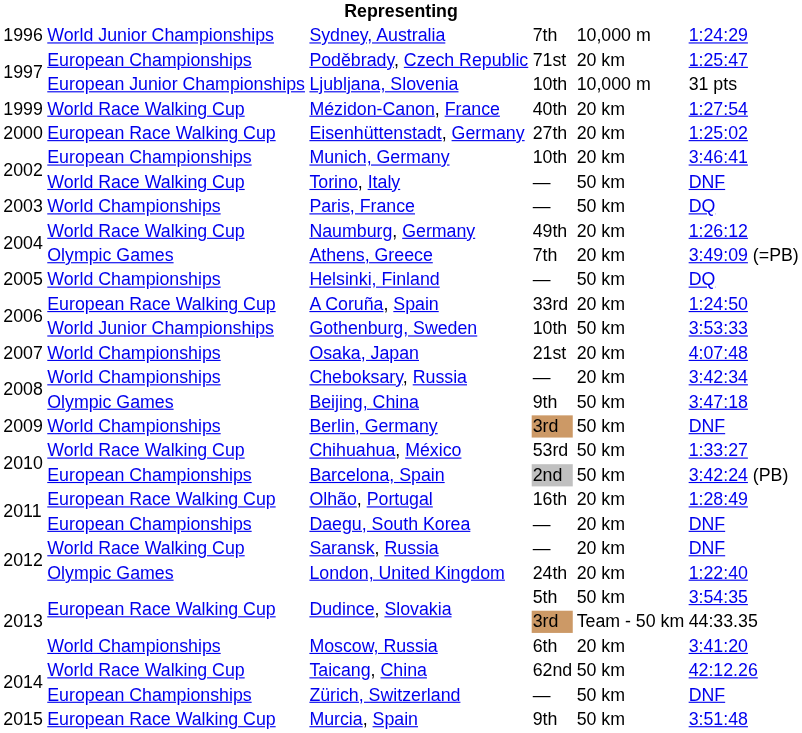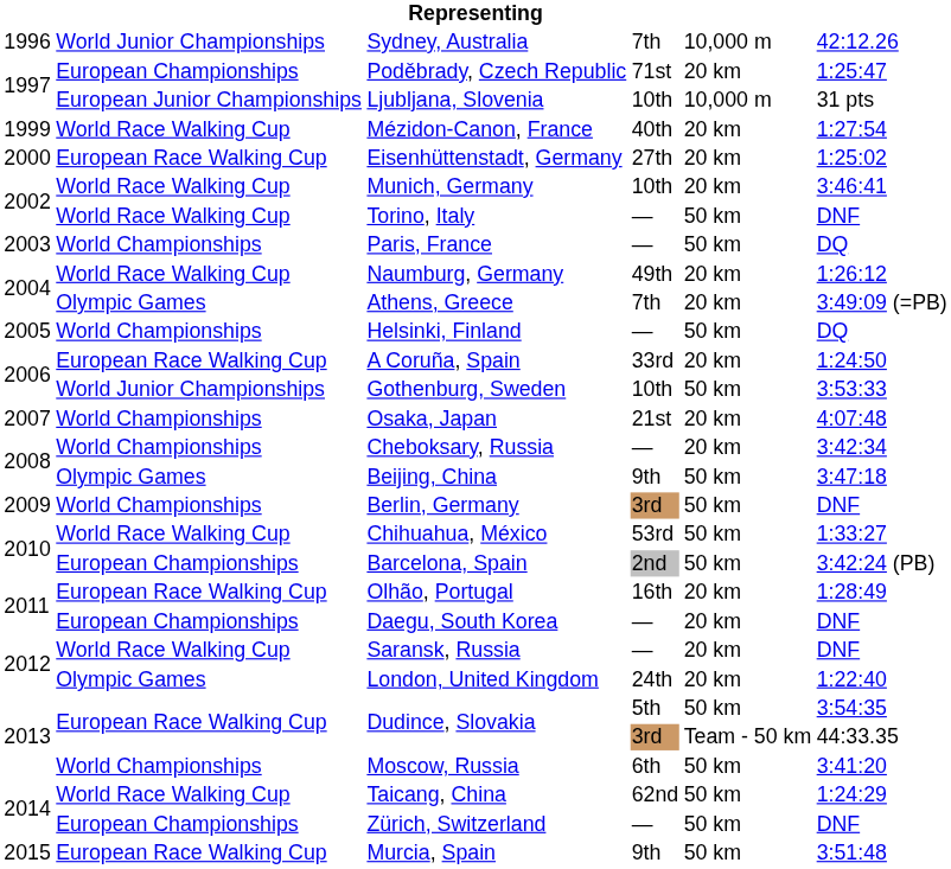 <table>
 <tr>
 <th colspan="6">Representing </th>
 </tr>
 <tr>
 <td>1996</td>
 <td><a href='#'>World Junior Championships</a></td>
 <td><a href='#'>Sydney, Australia</a></td>
 <td>7th</td>
 <td>10,000 m</td>
-<td><a href='#'>1:24:29</a></td>
+<td><a href='#'>42:12.26</a></td>
 </tr>
 <tr>
 <td rowspan=2>1997</td>
 <td><a href='#'>European Championships</a></td>
 <td><a href='#'>Poděbrady</a>, <a href='#'>Czech Republic</a></td>
 <td>71st</td>
 <td>20 km</td>
 <td><a href='#'>1:25:47</a></td>
 </tr>
 <tr>
 <td><a href='#'>European Junior Championships</a></td>
 <td><a href='#'>Ljubljana, Slovenia</a></td>
 <td>10th</td>
 <td>10,000 m</td>
 <td>31 pts</td>
 </tr>
 <tr>
 <td>1999</td>
 <td><a href='#'>World Race Walking Cup</a></td>
 <td><a href='#'>Mézidon-Canon</a>, <a href='#'>France</a></td>
 <td>40th</td>
 <td>20 km</td>
 <td><a href='#'>1:27:54</a></td>
 </tr>
 <tr>
 <td>2000</td>
 <td><a href='#'>European Race Walking Cup</a></td>
 <td><a href='#'>Eisenhüttenstadt</a>, <a href='#'>Germany</a></td>
 <td>27th</td>
 <td>20 km</td>
 <td><a href='#'>1:25:02</a></td>
 </tr>
 <tr>
 <td rowspan=2>2002</td>
-<td><a href='#'>European Championships</a></td>
+<td><a href='#'>World Race Walking Cup</a></td>
 <td><a href='#'>Munich, Germany</a></td>
 <td>10th</td>
 <td>20 km</td>
 <td><a href='#'>3:46:41</a></td>
 </tr>
 <tr>
 <td><a href='#'>World Race Walking Cup</a></td>
 <td><a href='#'>Torino</a>, <a href='#'>Italy</a></td>
 <td>—</td>
 <td>50 km</td>
 <td><a href='#'>DNF</a></td>
 </tr>
 <tr>
 <td>2003</td>
 <td><a href='#'>World Championships</a></td>
 <td><a href='#'>Paris, France</a></td>
 <td>—</td>
 <td>50 km</td>
 <td><a href='#'>DQ</a></td>
 </tr>
 <tr>
 <td rowspan=2>2004</td>
 <td><a href='#'>World Race Walking Cup</a></td>
 <td><a href='#'>Naumburg</a>, <a href='#'>Germany</a></td>
 <td>49th</td>
 <td>20 km</td>
 <td><a href='#'>1:26:12</a></td>
 </tr>
 <tr>
 <td><a href='#'>Olympic Games</a></td>
 <td><a href='#'>Athens, Greece</a></td>
 <td>7th</td>
 <td>20 km</td>
 <td><a href='#'>3:49:09</a> (=PB)</td>
 </tr>
 <tr>
 <td>2005</td>
 <td><a href='#'>World Championships</a></td>
 <td><a href='#'>Helsinki, Finland</a></td>
 <td>—</td>
 <td>50 km</td>
 <td><a href='#'>DQ</a></td>
 </tr>
 <tr>
 <td rowspan=2>2006</td>
 <td><a href='#'>European Race Walking Cup</a></td>
 <td><a href='#'>A Coruña</a>, <a href='#'>Spain</a></td>
 <td>33rd</td>
 <td>20 km</td>
 <td><a href='#'>1:24:50</a></td>
 </tr>
 <tr>
 <td><a href='#'>World Junior Championships</a></td>
 <td><a href='#'>Gothenburg, Sweden</a></td>
 <td>10th</td>
 <td>50 km</td>
 <td><a href='#'>3:53:33</a></td>
 </tr>
 <tr>
 <td>2007</td>
 <td><a href='#'>World Championships</a></td>
 <td><a href='#'>Osaka, Japan</a></td>
 <td>21st</td>
 <td>20 km</td>
 <td><a href='#'>4:07:48</a></td>
 </tr>
 <tr>
 <td rowspan=2>2008</td>
 <td><a href='#'>World Championships</a></td>
 <td><a href='#'>Cheboksary</a>, <a href='#'>Russia</a></td>
 <td>—</td>
 <td>20 km</td>
 <td><a href='#'>3:42:34</a></td>
 </tr>
 <tr>
 <td><a href='#'>Olympic Games</a></td>
 <td><a href='#'>Beijing, China</a></td>
 <td>9th</td>
 <td>50 km</td>
 <td><a href='#'>3:47:18</a></td>
 </tr>
 <tr>
 <td>2009</td>
 <td><a href='#'>World Championships</a></td>
 <td><a href='#'>Berlin, Germany</a></td>
 <td bgcolor=cc9966>3rd</td>
 <td>50 km</td>
 <td><a href='#'>DNF</a></td>
 </tr>
 <tr>
 <td rowspan=2>2010</td>
 <td><a href='#'>World Race Walking Cup</a></td>
 <td><a href='#'>Chihuahua</a>, <a href='#'>México</a></td>
 <td>53rd</td>
 <td>50 km</td>
 <td><a href='#'>1:33:27</a></td>
 </tr>
 <tr>
 <td><a href='#'>European Championships</a></td>
 <td><a href='#'>Barcelona, Spain</a></td>
 <td bgcolor=silver>2nd</td>
 <td>50 km</td>
 <td><a href='#'>3:42:24</a> (PB)</td>
 </tr>
 <tr>
 <td rowspan=2>2011</td>
 <td><a href='#'>European Race Walking Cup</a></td>
 <td><a href='#'>Olhão</a>, <a href='#'>Portugal</a></td>
 <td>16th</td>
 <td>20 km</td>
 <td><a href='#'>1:28:49</a></td>
 </tr>
 <tr>
 <td><a href='#'>European Championships</a></td>
 <td><a href='#'>Daegu, South Korea</a></td>
 <td>—</td>
 <td>20 km</td>
 <td><a href='#'>DNF</a></td>
 </tr>
 <tr>
 <td rowspan=2>2012</td>
 <td><a href='#'>World Race Walking Cup</a></td>
 <td><a href='#'>Saransk</a>, <a href='#'>Russia</a></td>
 <td>—</td>
 <td>20 km</td>
 <td><a href='#'>DNF</a></td>
 </tr>
 <tr>
 <td><a href='#'>Olympic Games</a></td>
 <td><a href='#'>London, United Kingdom</a></td>
 <td>24th</td>
 <td>20 km</td>
 <td><a href='#'>1:22:40</a></td>
 </tr>
 <tr>
 <td rowspan=3>2013</td>
 <td rowspan=2><a href='#'>European Race Walking Cup</a></td>
 <td rowspan=2><a href='#'>Dudince</a>, <a href='#'>Slovakia</a></td>
 <td>5th</td>
 <td>50 km</td>
 <td><a href='#'>3:54:35</a></td>
 </tr>
 <tr>
 <td bgcolor="cc9966">3rd</td>
 <td>Team - 50 km</td>
 <td>44:33.35</td>
 </tr>
 <tr>
 <td><a href='#'>World Championships</a></td>
 <td><a href='#'>Moscow, Russia</a></td>
 <td>6th</td>
-<td>20 km</td>
+<td>50 km</td>
 <td><a href='#'>3:41:20</a></td>
 </tr>
 <tr>
 <td rowspan=2>2014</td>
 <td><a href='#'>World Race Walking Cup</a></td>
 <td><a href='#'>Taicang</a>, <a href='#'>China</a></td>
 <td>62nd</td>
 <td>50 km</td>
-<td><a href='#'>42:12.26</a></td>
+<td><a href='#'>1:24:29</a></td>
 </tr>
 <tr>
 <td><a href='#'>European Championships</a></td>
 <td><a href='#'>Zürich, Switzerland</a></td>
 <td>—</td>
 <td>50 km</td>
 <td><a href='#'>DNF</a></td>
 </tr>
 <tr>
 <td>2015</td>
 <td><a href='#'>European Race Walking Cup</a></td>
 <td><a href='#'>Murcia</a>, <a href='#'>Spain</a></td>
 <td>9th</td>
 <td>50 km</td>
 <td><a href='#'>3:51:48</a></td>
 </tr>
 </table>
